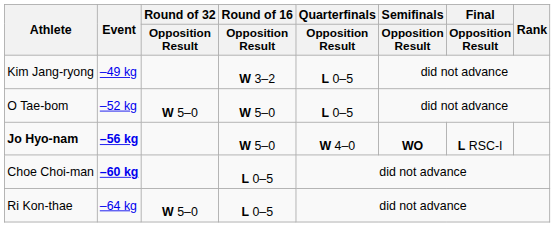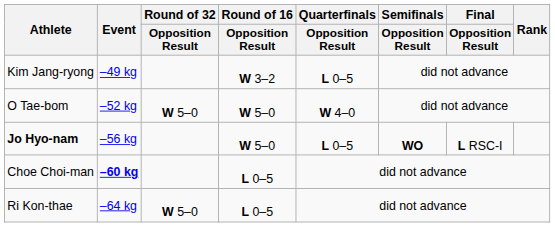 <table class=wikitable style=font-size:90%;text-align:center>
 <tr>
 <th rowspan="2">Athlete</th>
 <th rowspan="2">Event</th>
 <th>Round of 32</th>
 <th>Round of 16</th>
 <th>Quarterfinals</th>
 <th>Semifinals</th>
 <th>Final</th>
 <th rowspan=2>Rank</th>
 </tr>
 <tr style="font-size:95%">
 <th>Opposition<br>Result</th>
 <th>Opposition<br>Result</th>
 <th>Opposition<br>Result</th>
 <th>Opposition<br>Result</th>
 <th>Opposition<br>Result</th>
 </tr>
 <tr>
 <td align=left>Kim Jang-ryong</td>
 <td align=left><a href='#'>–49 kg</a></td>
 <td></td>
 <td><br><strong>W</strong> 3–2</td>
 <td><br><strong>L</strong> 0–5</td>
 <td colspan=3>did not advance</td>
 </tr>
 <tr>
 <td align=left>O Tae-bom</td>
 <td align=left><a href='#'>–52 kg</a></td>
 <td><br><strong>W</strong> 5–0</td>
 <td><br><strong>W</strong> 5–0</td>
-<td><br><strong>L</strong> 0–5</td>
+<td><br><strong>W</strong> 4–0</td>
 <td colspan=3>did not advance</td>
 </tr>
 <tr>
 <td align=left><strong>Jo Hyo-nam</strong></td>
-<td align=left><strong><a href='#'>–56 kg</a></strong></td>
+<td align=left><a href='#'>–56 kg</a></td>
 <td></td>
 <td><br><strong>W</strong> 5–0</td>
-<td><br><strong>W</strong> 4–0</td>
+<td><br><strong>L</strong> 0–5</td>
 <td><br><strong>WO</strong></td>
 <td><br><strong>L</strong> RSC-I</td>
 <td></td>
 </tr>
 <tr>
 <td align=left>Choe Choi-man</td>
 <td align=left><strong><a href='#'>–60 kg</a></strong></td>
 <td></td>
 <td><br><strong>L</strong> 0–5</td>
 <td colspan=4>did not advance</td>
 </tr>
 <tr>
 <td align=left>Ri Kon-thae</td>
 <td align=left><a href='#'>–64 kg</a></td>
 <td><br><strong>W</strong> 5–0</td>
 <td><br><strong>L</strong> 0–5</td>
 <td colspan=4>did not advance</td>
 </tr>
 </table>
